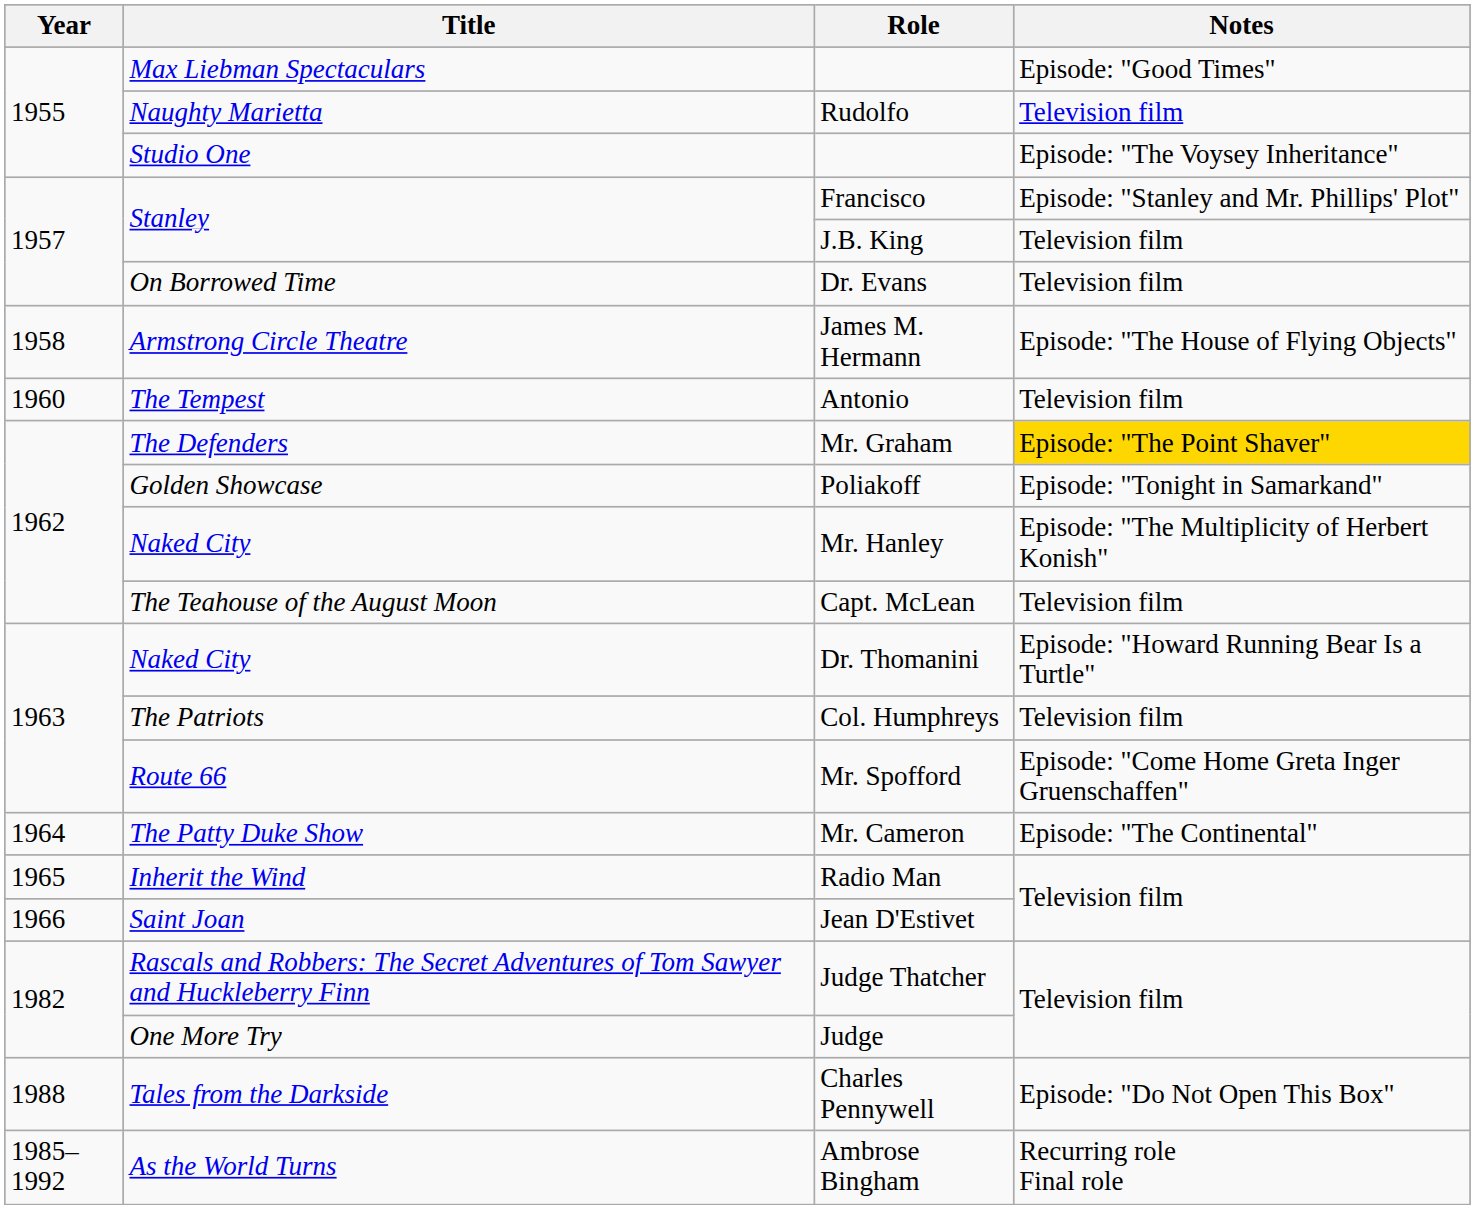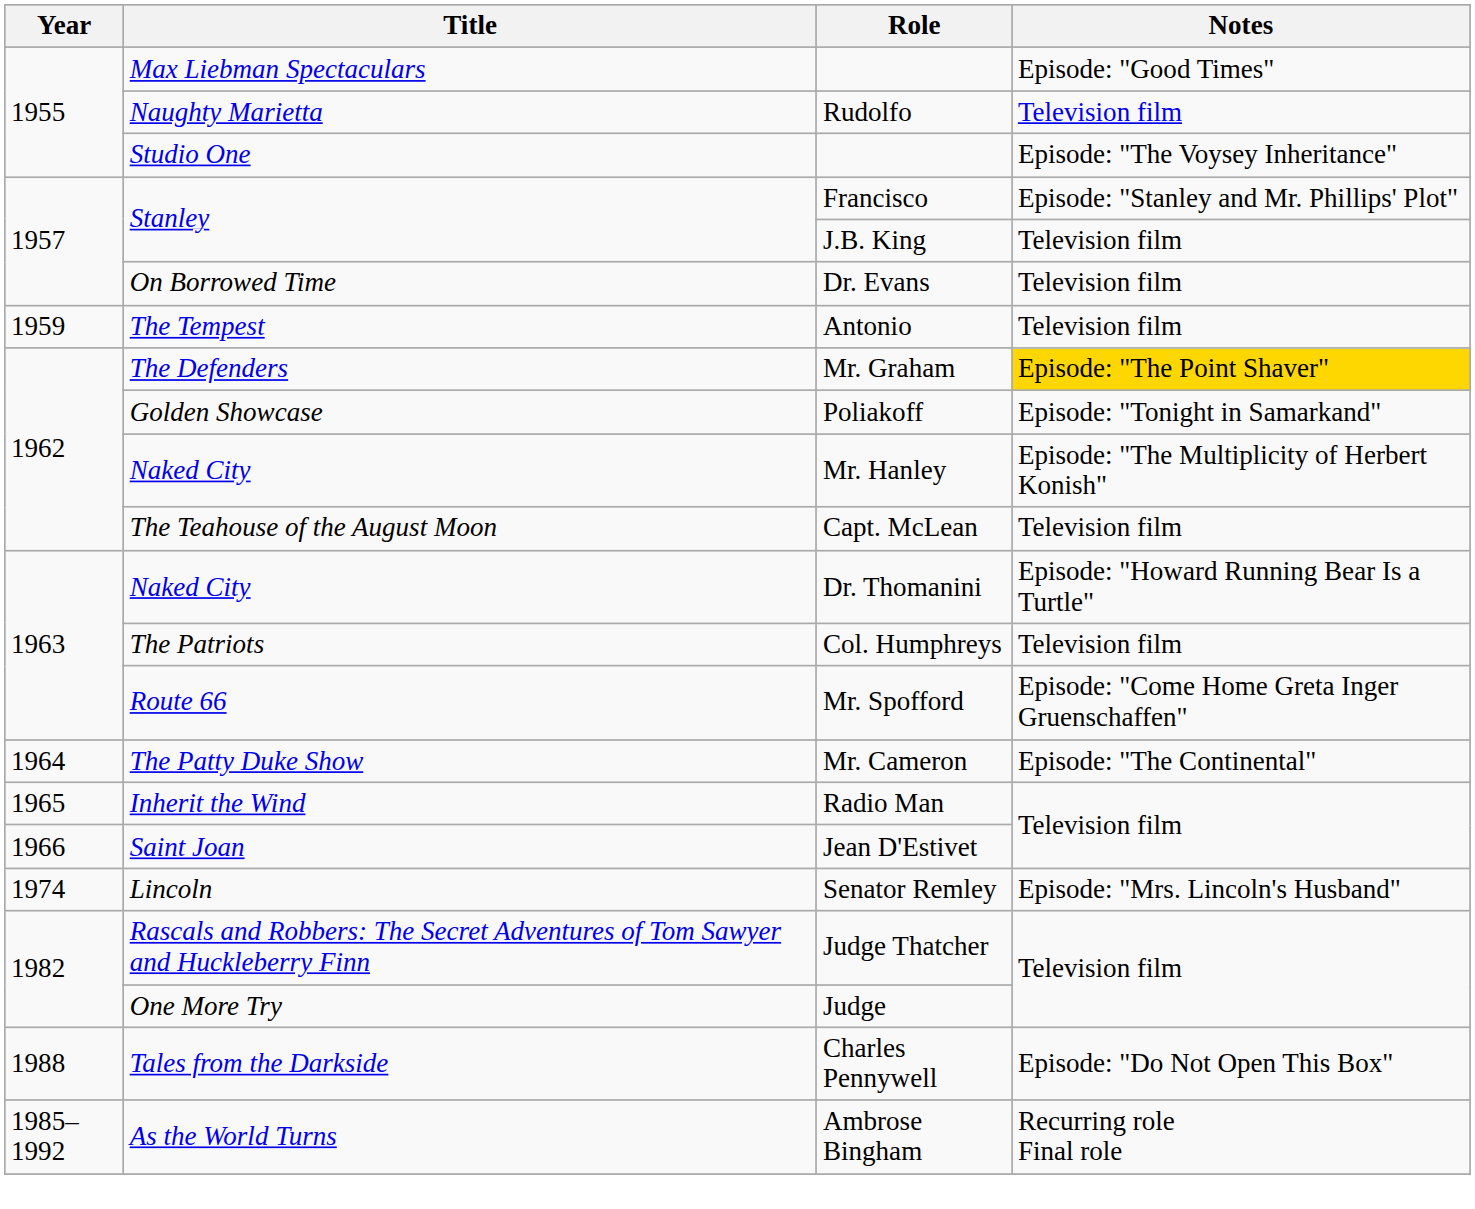 <table class="wikitable sortable">
 <tr>
 <th>Year</th>
 <th>Title</th>
 <th>Role</th>
 <th>Notes</th>
 </tr>
 <tr>
 <td rowspan="3">1955</td>
 <td><em><a href='#'>Max Liebman Spectaculars</a></em></td>
 <td></td>
 <td>Episode: "Good Times"</td>
 </tr>
 <tr>
 <td><em><a href='#'>Naughty Marietta</a></em></td>
 <td>Rudolfo</td>
 <td><a href='#'>Television film</a></td>
 </tr>
 <tr>
 <td><em><a href='#'>Studio One</a></em></td>
 <td></td>
 <td>Episode: "The Voysey Inheritance"</td>
 </tr>
 <tr>
 <td rowspan="3">1957</td>
 <td rowspan="2"><em><a href='#'>Stanley</a></em></td>
 <td>Francisco</td>
 <td>Episode: "Stanley and Mr. Phillips' Plot"</td>
 </tr>
 <tr>
 <td>J.B. King</td>
 <td>Television film</td>
 </tr>
 <tr>
 <td><em>On Borrowed Time</em></td>
 <td>Dr. Evans</td>
 <td>Television film</td>
 </tr>
 <tr>
-<td>1958</td>
-<td><em><a href='#'>Armstrong Circle Theatre</a></em></td>
-<td>James M. Hermann</td>
-<td>Episode: "The House of Flying Objects"</td>
-</tr>
-<tr>
-<td>1960</td>
+<td>1959</td>
 <td><em><a href='#'>The Tempest</a></em></td>
 <td>Antonio</td>
 <td>Television film</td>
 </tr>
 <tr>
 <td rowspan="4">1962</td>
 <td><em><a href='#'>The Defenders</a></em></td>
 <td>Mr. Graham</td>
 <td style="background: gold;">Episode: "The Point Shaver"</td>
 </tr>
 <tr>
 <td><em>Golden Showcase</em></td>
 <td>Poliakoff</td>
 <td>Episode: "Tonight in Samarkand"</td>
 </tr>
 <tr>
 <td><em><a href='#'>Naked City</a></em></td>
 <td>Mr. Hanley</td>
 <td>Episode: "The Multiplicity of Herbert Konish"</td>
 </tr>
 <tr>
 <td><em>The Teahouse of the August Moon</em></td>
 <td>Capt. McLean</td>
 <td>Television film</td>
 </tr>
 <tr>
 <td rowspan="3">1963</td>
 <td><em><a href='#'>Naked City</a></em></td>
 <td>Dr. Thomanini</td>
 <td>Episode: "Howard Running Bear Is a Turtle"</td>
 </tr>
 <tr>
 <td><em>The Patriots</em></td>
 <td>Col. Humphreys</td>
 <td>Television film</td>
 </tr>
 <tr>
 <td><em><a href='#'>Route 66</a></em></td>
 <td>Mr. Spofford</td>
 <td>Episode: "Come Home Greta Inger Gruenschaffen"</td>
 </tr>
 <tr>
 <td>1964</td>
 <td><em><a href='#'>The Patty Duke Show</a></em></td>
 <td>Mr. Cameron</td>
 <td>Episode: "The Continental"</td>
 </tr>
 <tr>
 <td>1965</td>
 <td><em><a href='#'>Inherit the Wind</a></em></td>
 <td>Radio Man</td>
 <td rowspan="2">Television film</td>
 </tr>
 <tr>
 <td>1966</td>
 <td><em><a href='#'>Saint Joan</a></em></td>
 <td>Jean D'Estivet</td>
 </tr>
 <tr>
+<td>1974</td>
+<td><em>Lincoln</em></td>
+<td>Senator Remley</td>
+<td>Episode: "Mrs. Lincoln's Husband"</td>
+</tr>
+<tr>
 <td rowspan="2">1982</td>
 <td><em><a href='#'>Rascals and Robbers: The Secret Adventures of Tom Sawyer and Huckleberry Finn</a></em></td>
 <td>Judge Thatcher</td>
 <td rowspan="2">Television film</td>
 </tr>
 <tr>
 <td><em>One More Try</em></td>
 <td>Judge</td>
 </tr>
 <tr>
 <td>1988</td>
 <td><em><a href='#'>Tales from the Darkside</a></em></td>
 <td>Charles Pennywell</td>
 <td>Episode: "Do Not Open This Box"</td>
 </tr>
 <tr>
 <td>1985–1992</td>
 <td><em><a href='#'>As the World Turns</a></em></td>
 <td>Ambrose Bingham</td>
 <td>Recurring role <br> Final role</td>
 </tr>
 <tr>
 </tr>
 </table>
